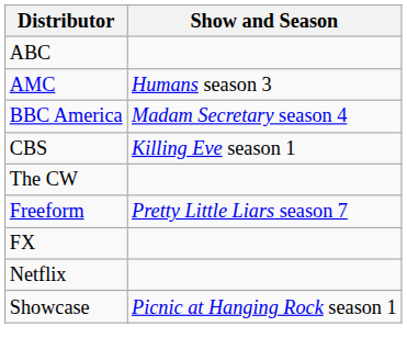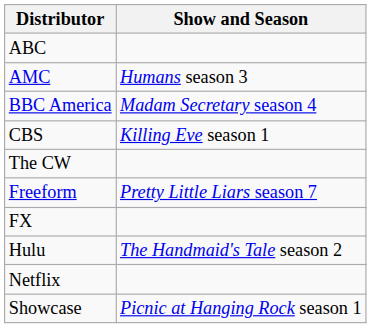 <table class="wikitable">
 <tr>
 <th>Distributor</th>
 <th>Show and Season</th>
 </tr>
 <tr>
 <td>ABC</td>
 <td></td>
 </tr>
 <tr>
 <td><a href='#'>AMC</a></td>
 <td><em><a href='#'>Humans</a></em> season 3</td>
 </tr>
 <tr>
 <td><a href='#'>BBC America</a></td>
 <td><a href='#'><em>Madam Secretary</em> season 4</a></td>
 </tr>
 <tr>
 <td>CBS</td>
 <td><em><a href='#'>Killing Eve</a></em> season 1</td>
 </tr>
 <tr>
 <td>The CW</td>
 <td></td>
 </tr>
 <tr>
 <td><a href='#'>Freeform</a></td>
 <td><a href='#'><em>Pretty Little Liars</em> season 7</a></td>
 </tr>
 <tr>
 <td>FX</td>
 <td></td>
 </tr>
 <tr>
+<td>Hulu</td>
+<td><em><a href='#'>The Handmaid's Tale</a></em> season 2</td>
+</tr>
+<tr>
 <td>Netflix</td>
 <td></td>
 </tr>
 <tr>
 <td>Showcase</td>
 <td><em><a href='#'>Picnic at Hanging Rock</a></em> season 1</td>
 </tr>
 </table>
